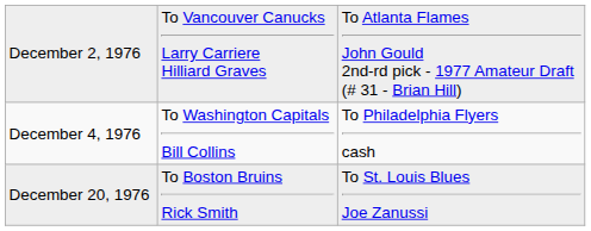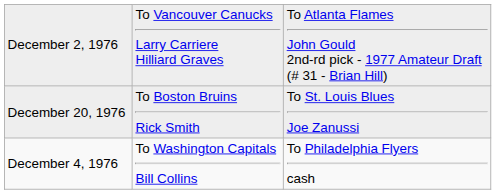 <table class="wikitable" style="border:1px solid #999; width:580px;">
 <tr style="background:#eee;">
 <td>December 2, 1976</td>
 <td valign="top">To <a href='#'>Vancouver Canucks</a><hr><a href='#'>Larry Carriere</a><br><a href='#'>Hilliard Graves</a></td>
 <td valign="top">To <a href='#'>Atlanta Flames</a><hr><a href='#'>John Gould</a><br>2nd-rd pick - <a href='#'>1977 Amateur Draft</a><br>(# 31 - <a href='#'>Brian Hill</a>)</td>
 </tr>
+<tr style="background:#eee;">
+<td>December 20, 1976</td>
+<td valign="top">To <a href='#'>Boston Bruins</a><hr><a href='#'>Rick Smith</a></td>
+<td valign="top">To <a href='#'>St. Louis Blues</a><hr><a href='#'>Joe Zanussi</a></td>
+</tr>
 <tr>
 <td>December 4, 1976</td>
 <td valign="top">To <a href='#'>Washington Capitals</a><hr><a href='#'>Bill Collins</a></td>
 <td valign="top">To <a href='#'>Philadelphia Flyers</a><hr>cash</td>
 </tr>
-<tr style="background:#eee;">
-<td>December 20, 1976</td>
-<td valign="top">To <a href='#'>Boston Bruins</a><hr><a href='#'>Rick Smith</a></td>
-<td valign="top">To <a href='#'>St. Louis Blues</a><hr><a href='#'>Joe Zanussi</a></td>
-</tr>
 </table>
